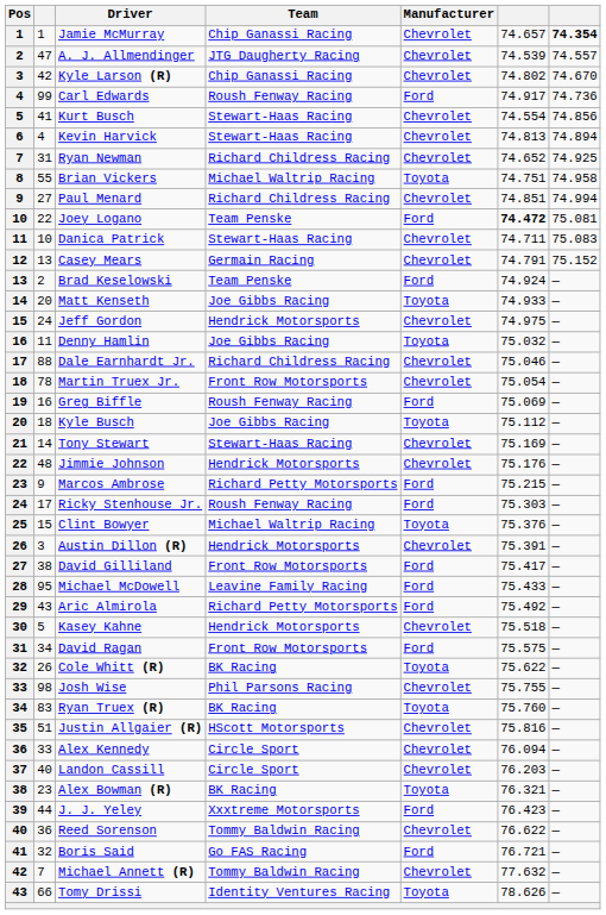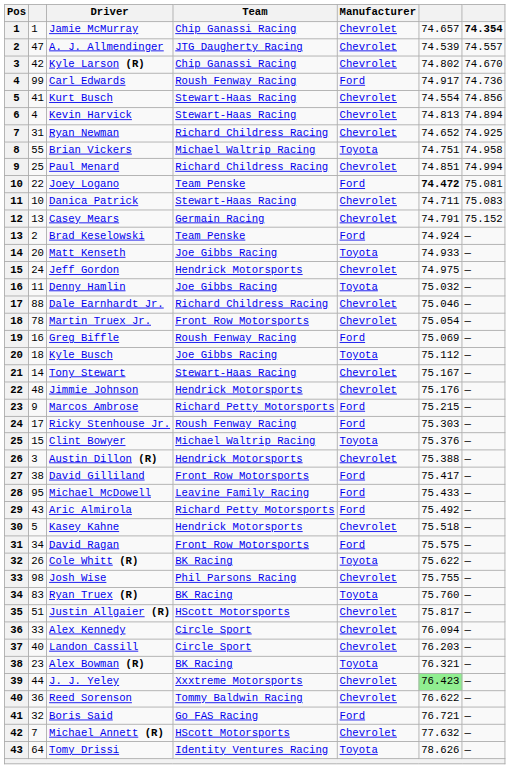 <table class="wikitable" style="font-size:95%">
 <tr>
 <th>Pos</th>
 <th></th>
 <th>Driver</th>
 <th>Team</th>
 <th>Manufacturer</th>
 <th></th>
 <th></th>
 </tr>
 <tr>
 <th>1</th>
 <td>1</td>
 <td><a href='#'>Jamie McMurray</a></td>
 <td><a href='#'>Chip Ganassi Racing</a></td>
 <td><a href='#'>Chevrolet</a></td>
 <td>74.657</td>
 <td><strong>74.354</strong></td>
 </tr>
 <tr>
 <th>2</th>
 <td>47</td>
 <td><a href='#'>A. J. Allmendinger</a></td>
 <td><a href='#'>JTG Daugherty Racing</a></td>
 <td><a href='#'>Chevrolet</a></td>
 <td>74.539</td>
 <td>74.557</td>
 </tr>
 <tr>
 <th>3</th>
 <td>42</td>
 <td><a href='#'>Kyle Larson</a> <strong>(R)</strong></td>
 <td><a href='#'>Chip Ganassi Racing</a></td>
 <td><a href='#'>Chevrolet</a></td>
 <td>74.802</td>
 <td>74.670</td>
 </tr>
 <tr>
 <th>4</th>
 <td>99</td>
 <td><a href='#'>Carl Edwards</a></td>
 <td><a href='#'>Roush Fenway Racing</a></td>
 <td><a href='#'>Ford</a></td>
 <td>74.917</td>
 <td>74.736</td>
 </tr>
 <tr>
 <th>5</th>
 <td>41</td>
 <td><a href='#'>Kurt Busch</a></td>
 <td><a href='#'>Stewart-Haas Racing</a></td>
 <td><a href='#'>Chevrolet</a></td>
 <td>74.554</td>
 <td>74.856</td>
 </tr>
 <tr>
 <th>6</th>
 <td>4</td>
 <td><a href='#'>Kevin Harvick</a></td>
 <td><a href='#'>Stewart-Haas Racing</a></td>
 <td><a href='#'>Chevrolet</a></td>
 <td>74.813</td>
 <td>74.894</td>
 </tr>
 <tr>
 <th>7</th>
 <td>31</td>
 <td><a href='#'>Ryan Newman</a></td>
 <td><a href='#'>Richard Childress Racing</a></td>
 <td><a href='#'>Chevrolet</a></td>
 <td>74.652</td>
 <td>74.925</td>
 </tr>
 <tr>
 <th>8</th>
 <td>55</td>
 <td><a href='#'>Brian Vickers</a></td>
 <td><a href='#'>Michael Waltrip Racing</a></td>
 <td><a href='#'>Toyota</a></td>
 <td>74.751</td>
 <td>74.958</td>
 </tr>
 <tr>
 <th>9</th>
-<td>27</td>
+<td>25</td>
 <td><a href='#'>Paul Menard</a></td>
 <td><a href='#'>Richard Childress Racing</a></td>
 <td><a href='#'>Chevrolet</a></td>
 <td>74.851</td>
 <td>74.994</td>
 </tr>
 <tr>
 <th>10</th>
 <td>22</td>
 <td><a href='#'>Joey Logano</a></td>
 <td><a href='#'>Team Penske</a></td>
 <td><a href='#'>Ford</a></td>
 <td><strong>74.472</strong></td>
 <td>75.081</td>
 </tr>
 <tr>
 <th>11</th>
 <td>10</td>
 <td><a href='#'>Danica Patrick</a></td>
 <td><a href='#'>Stewart-Haas Racing</a></td>
 <td><a href='#'>Chevrolet</a></td>
 <td>74.711</td>
 <td>75.083</td>
 </tr>
 <tr>
 <th>12</th>
 <td>13</td>
 <td><a href='#'>Casey Mears</a></td>
 <td><a href='#'>Germain Racing</a></td>
 <td><a href='#'>Chevrolet</a></td>
 <td>74.791</td>
 <td>75.152</td>
 </tr>
 <tr>
 <th>13</th>
 <td>2</td>
 <td><a href='#'>Brad Keselowski</a></td>
 <td><a href='#'>Team Penske</a></td>
 <td><a href='#'>Ford</a></td>
 <td>74.924</td>
 <td>—</td>
 </tr>
 <tr>
 <th>14</th>
 <td>20</td>
 <td><a href='#'>Matt Kenseth</a></td>
 <td><a href='#'>Joe Gibbs Racing</a></td>
 <td><a href='#'>Toyota</a></td>
 <td>74.933</td>
 <td>—</td>
 </tr>
 <tr>
 <th>15</th>
 <td>24</td>
 <td><a href='#'>Jeff Gordon</a></td>
 <td><a href='#'>Hendrick Motorsports</a></td>
 <td><a href='#'>Chevrolet</a></td>
 <td>74.975</td>
 <td>—</td>
 </tr>
 <tr>
 <th>16</th>
 <td>11</td>
 <td><a href='#'>Denny Hamlin</a></td>
 <td><a href='#'>Joe Gibbs Racing</a></td>
 <td><a href='#'>Toyota</a></td>
 <td>75.032</td>
 <td>—</td>
 </tr>
 <tr>
 <th>17</th>
 <td>88</td>
 <td><a href='#'>Dale Earnhardt Jr.</a></td>
 <td><a href='#'>Richard Childress Racing</a></td>
 <td><a href='#'>Chevrolet</a></td>
 <td>75.046</td>
 <td>—</td>
 </tr>
 <tr>
 <th>18</th>
 <td>78</td>
 <td><a href='#'>Martin Truex Jr.</a></td>
 <td><a href='#'>Front Row Motorsports</a></td>
 <td><a href='#'>Chevrolet</a></td>
 <td>75.054</td>
 <td>—</td>
 </tr>
 <tr>
 <th>19</th>
 <td>16</td>
 <td><a href='#'>Greg Biffle</a></td>
 <td><a href='#'>Roush Fenway Racing</a></td>
 <td><a href='#'>Ford</a></td>
 <td>75.069</td>
 <td>—</td>
 </tr>
 <tr>
 <th>20</th>
 <td>18</td>
 <td><a href='#'>Kyle Busch</a></td>
 <td><a href='#'>Joe Gibbs Racing</a></td>
 <td><a href='#'>Toyota</a></td>
 <td>75.112</td>
 <td>—</td>
 </tr>
 <tr>
 <th>21</th>
 <td>14</td>
 <td><a href='#'>Tony Stewart</a></td>
 <td><a href='#'>Stewart-Haas Racing</a></td>
 <td><a href='#'>Chevrolet</a></td>
-<td>75.169</td>
+<td>75.167</td>
 <td>—</td>
 </tr>
 <tr>
 <th>22</th>
 <td>48</td>
 <td><a href='#'>Jimmie Johnson</a></td>
 <td><a href='#'>Hendrick Motorsports</a></td>
 <td><a href='#'>Chevrolet</a></td>
 <td>75.176</td>
 <td>—</td>
 </tr>
 <tr>
 <th>23</th>
 <td>9</td>
 <td><a href='#'>Marcos Ambrose</a></td>
 <td><a href='#'>Richard Petty Motorsports</a></td>
 <td><a href='#'>Ford</a></td>
 <td>75.215</td>
 <td>—</td>
 </tr>
 <tr>
 <th>24</th>
 <td>17</td>
 <td><a href='#'>Ricky Stenhouse Jr.</a></td>
 <td><a href='#'>Roush Fenway Racing</a></td>
 <td><a href='#'>Ford</a></td>
 <td>75.303</td>
 <td>—</td>
 </tr>
 <tr>
 <th>25</th>
 <td>15</td>
 <td><a href='#'>Clint Bowyer</a></td>
 <td><a href='#'>Michael Waltrip Racing</a></td>
 <td><a href='#'>Toyota</a></td>
 <td>75.376</td>
 <td>—</td>
 </tr>
 <tr>
 <th>26</th>
 <td>3</td>
 <td><a href='#'>Austin Dillon</a> <strong>(R)</strong></td>
 <td><a href='#'>Hendrick Motorsports</a></td>
 <td><a href='#'>Chevrolet</a></td>
-<td>75.391</td>
+<td>75.388</td>
 <td>—</td>
 </tr>
 <tr>
 <th>27</th>
 <td>38</td>
 <td><a href='#'>David Gilliland</a></td>
 <td><a href='#'>Front Row Motorsports</a></td>
 <td><a href='#'>Ford</a></td>
 <td>75.417</td>
 <td>—</td>
 </tr>
 <tr>
 <th>28</th>
 <td>95</td>
 <td><a href='#'>Michael McDowell</a></td>
 <td><a href='#'>Leavine Family Racing</a></td>
 <td><a href='#'>Ford</a></td>
 <td>75.433</td>
 <td>—</td>
 </tr>
 <tr>
 <th>29</th>
 <td>43</td>
 <td><a href='#'>Aric Almirola</a></td>
 <td><a href='#'>Richard Petty Motorsports</a></td>
 <td><a href='#'>Ford</a></td>
 <td>75.492</td>
 <td>—</td>
 </tr>
 <tr>
 <th>30</th>
 <td>5</td>
 <td><a href='#'>Kasey Kahne</a></td>
 <td><a href='#'>Hendrick Motorsports</a></td>
 <td><a href='#'>Chevrolet</a></td>
 <td>75.518</td>
 <td>—</td>
 </tr>
 <tr>
 <th>31</th>
 <td>34</td>
 <td><a href='#'>David Ragan</a></td>
 <td><a href='#'>Front Row Motorsports</a></td>
 <td><a href='#'>Ford</a></td>
 <td>75.575</td>
 <td>—</td>
 </tr>
 <tr>
 <th>32</th>
 <td>26</td>
 <td><a href='#'>Cole Whitt</a> <strong>(R)</strong></td>
 <td><a href='#'>BK Racing</a></td>
 <td><a href='#'>Toyota</a></td>
 <td>75.622</td>
 <td>—</td>
 </tr>
 <tr>
 <th>33</th>
 <td>98</td>
 <td><a href='#'>Josh Wise</a></td>
 <td><a href='#'>Phil Parsons Racing</a></td>
 <td><a href='#'>Chevrolet</a></td>
 <td>75.755</td>
 <td>—</td>
 </tr>
 <tr>
 <th>34</th>
 <td>83</td>
 <td><a href='#'>Ryan Truex</a> <strong>(R)</strong></td>
 <td><a href='#'>BK Racing</a></td>
 <td><a href='#'>Toyota</a></td>
 <td>75.760</td>
 <td>—</td>
 </tr>
 <tr>
 <th>35</th>
 <td>51</td>
 <td><a href='#'>Justin Allgaier</a> <strong>(R)</strong></td>
 <td><a href='#'>HScott Motorsports</a></td>
 <td><a href='#'>Chevrolet</a></td>
-<td>75.816</td>
+<td>75.817</td>
 <td>—</td>
 </tr>
 <tr>
 <th>36</th>
 <td>33</td>
 <td><a href='#'>Alex Kennedy</a></td>
 <td><a href='#'>Circle Sport</a></td>
 <td><a href='#'>Chevrolet</a></td>
 <td>76.094</td>
 <td>—</td>
 </tr>
 <tr>
 <th>37</th>
 <td>40</td>
 <td><a href='#'>Landon Cassill</a></td>
 <td><a href='#'>Circle Sport</a></td>
 <td><a href='#'>Chevrolet</a></td>
 <td>76.203</td>
 <td>—</td>
 </tr>
 <tr>
 <th>38</th>
 <td>23</td>
 <td><a href='#'>Alex Bowman</a> <strong>(R)</strong></td>
 <td><a href='#'>BK Racing</a></td>
 <td><a href='#'>Toyota</a></td>
 <td>76.321</td>
 <td>—</td>
 </tr>
 <tr>
 <th>39</th>
 <td>44</td>
 <td><a href='#'>J. J. Yeley</a></td>
 <td><a href='#'>Xxxtreme Motorsports</a></td>
-<td><a href='#'>Ford</a></td>
-<td>76.423</td>
+<td><a href='#'>Chevrolet</a></td>
+<td style="background: lightgreen;">76.423</td>
 <td>—</td>
 </tr>
 <tr>
 <th>40</th>
 <td>36</td>
 <td><a href='#'>Reed Sorenson</a></td>
 <td><a href='#'>Tommy Baldwin Racing</a></td>
 <td><a href='#'>Chevrolet</a></td>
 <td>76.622</td>
 <td>—</td>
 </tr>
 <tr>
 <th>41</th>
 <td>32</td>
 <td><a href='#'>Boris Said</a></td>
 <td><a href='#'>Go FAS Racing</a></td>
 <td><a href='#'>Ford</a></td>
 <td>76.721</td>
 <td>—</td>
 </tr>
 <tr>
 <th>42</th>
 <td>7</td>
 <td><a href='#'>Michael Annett</a> <strong>(R)</strong></td>
-<td><a href='#'>Tommy Baldwin Racing</a></td>
+<td><a href='#'>HScott Motorsports</a></td>
 <td><a href='#'>Chevrolet</a></td>
 <td>77.632</td>
 <td>—</td>
 </tr>
 <tr>
 <th>43</th>
-<td>66</td>
+<td>64</td>
 <td><a href='#'>Tomy Drissi</a></td>
 <td><a href='#'>Identity Ventures Racing</a></td>
 <td><a href='#'>Toyota</a></td>
 <td>78.626</td>
 <td>—</td>
 </tr>
 <tr>
 <th colspan="7"></th>
 </tr>
 </table>
